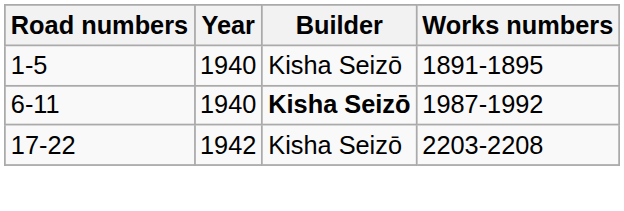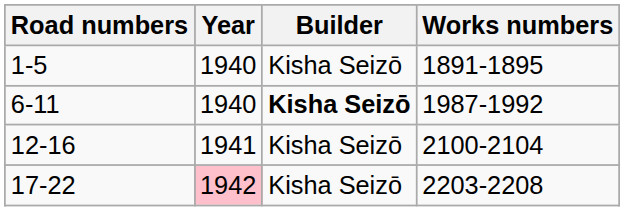 <table class="wikitable" style="font-size:90%;">
 <tr>
 <th>Road numbers</th>
 <th>Year</th>
 <th>Builder</th>
 <th>Works numbers</th>
 </tr>
 <tr>
 <td>1-5</td>
 <td>1940</td>
 <td>Kisha Seizō</td>
 <td>1891-1895</td>
 </tr>
 <tr>
 <td>6-11</td>
 <td>1940</td>
 <td><strong>Kisha Seizō</strong></td>
 <td>1987-1992</td>
 </tr>
 <tr>
+<td>12-16</td>
+<td>1941</td>
+<td>Kisha Seizō</td>
+<td>2100-2104</td>
+</tr>
+<tr>
 <td>17-22</td>
-<td>1942</td>
+<td style="background: pink;">1942</td>
 <td>Kisha Seizō</td>
 <td>2203-2208</td>
 </tr>
 </table>
